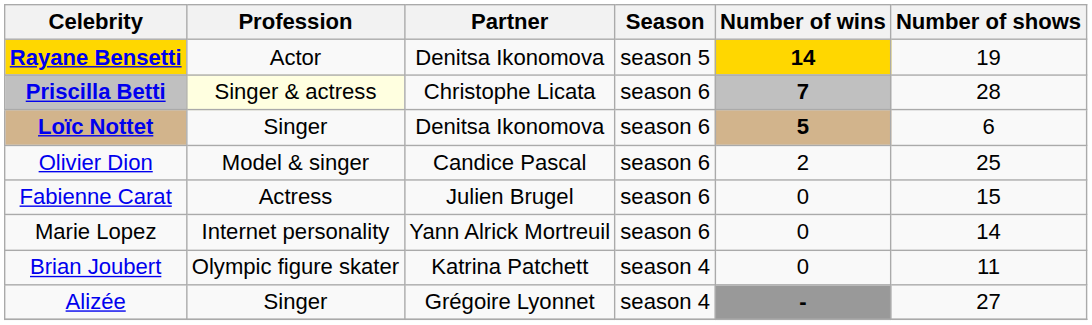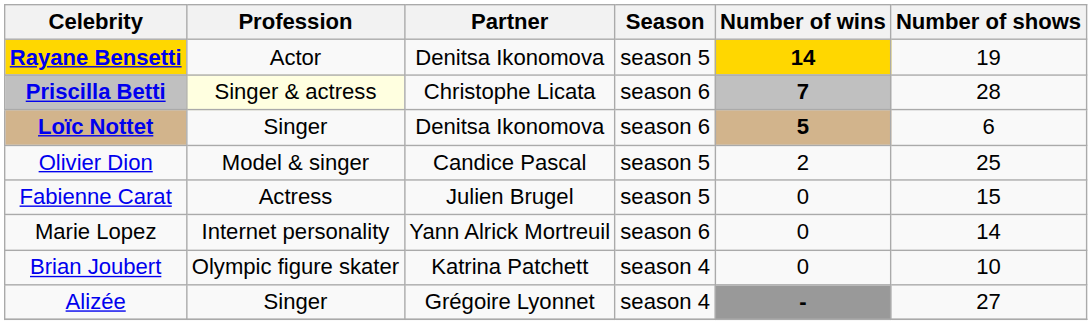 <table class="wikitable sortable" style="text-align:center">
 <tr>
 <th>Celebrity</th>
 <th class="unsortable">Profession</th>
 <th>Partner</th>
 <th>Season</th>
 <th>Number of wins</th>
 <th>Number of shows</th>
 </tr>
 <tr>
 <th style="background:gold;"><a href='#'>Rayane Bensetti</a></th>
 <td>Actor</td>
 <td>Denitsa Ikonomova</td>
 <td>season 5</td>
 <th style="background:gold;">14</th>
 <td>19</td>
 </tr>
 <tr>
 <th style="background:silver;"><a href='#'>Priscilla Betti</a></th>
 <td style="background: lightyellow;">Singer & actress</td>
 <td>Christophe Licata</td>
 <td>season 6</td>
 <th style="background:silver;">7</th>
 <td>28</td>
 </tr>
 <tr>
 <th style="background:tan;"><a href='#'>Loïc Nottet</a></th>
 <td>Singer</td>
 <td>Denitsa Ikonomova</td>
 <td>season 6</td>
 <th style="background:tan;">5</th>
 <td>6</td>
 </tr>
 <tr>
 <td><a href='#'>Olivier Dion</a></td>
 <td>Model & singer</td>
 <td>Candice Pascal</td>
-<td>season 6</td>
+<td>season 5</td>
 <td>2</td>
 <td>25</td>
 </tr>
 <tr>
 <td><a href='#'>Fabienne Carat</a></td>
 <td>Actress</td>
 <td>Julien Brugel</td>
-<td>season 6</td>
+<td>season 5</td>
 <td>0</td>
 <td>15</td>
 </tr>
 <tr>
 <td>Marie Lopez</td>
 <td>Internet personality</td>
 <td>Yann Alrick Mortreuil</td>
 <td>season 6</td>
 <td>0</td>
 <td>14</td>
 </tr>
 <tr>
 <td><a href='#'>Brian Joubert</a></td>
 <td>Olympic figure skater</td>
 <td>Katrina Patchett</td>
 <td>season 4</td>
 <td>0</td>
-<td>11</td>
+<td>10</td>
 </tr>
 <tr>
 <td><a href='#'>Alizée</a></td>
 <td>Singer</td>
 <td>Grégoire Lyonnet</td>
 <td>season 4</td>
 <th style="background:#999;">-</th>
 <td>27</td>
 </tr>
 <tr>
 </tr>
 </table>
